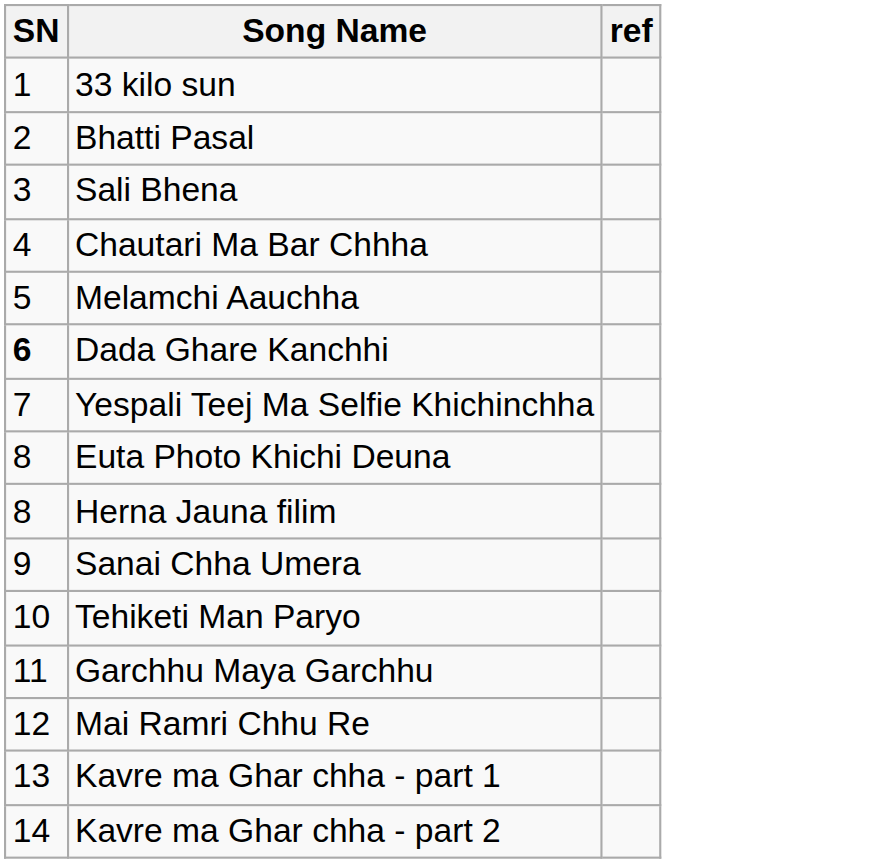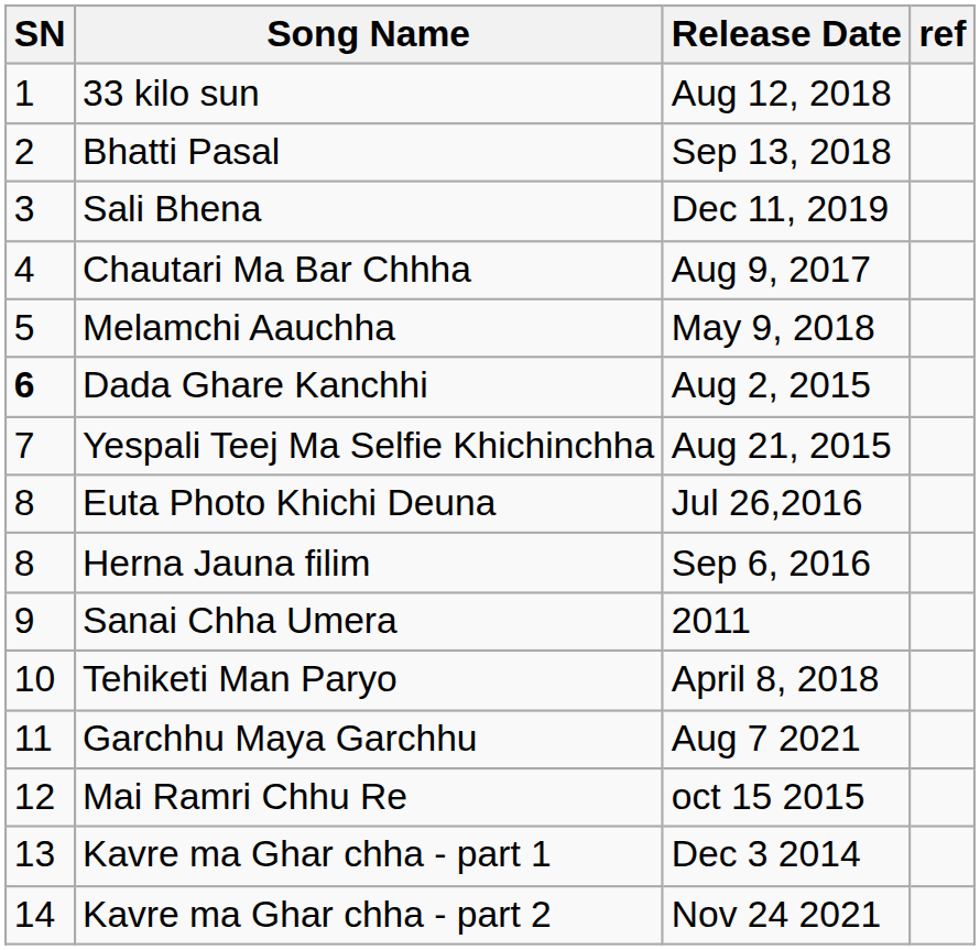 <table class="wikitable">
 <tr>
 <th>SN</th>
 <th>Song Name</th>
+<th>Release Date</th>
 <th>ref</th>
 </tr>
 <tr>
 <td>1</td>
 <td>33 kilo sun</td>
+<td>Aug 12, 2018</td>
 <td></td>
 </tr>
 <tr>
 <td>2</td>
 <td>Bhatti Pasal</td>
+<td>Sep 13, 2018</td>
 <td></td>
 </tr>
 <tr>
 <td>3</td>
 <td>Sali Bhena</td>
+<td>Dec 11, 2019</td>
 <td></td>
 </tr>
 <tr>
 <td>4</td>
 <td>Chautari Ma Bar Chhha</td>
+<td>Aug 9, 2017</td>
 <td></td>
 </tr>
 <tr>
 <td>5</td>
 <td>Melamchi Aauchha</td>
+<td>May 9, 2018</td>
 <td></td>
 </tr>
 <tr>
 <td><strong>6</strong></td>
 <td>Dada Ghare Kanchhi</td>
+<td>Aug 2, 2015</td>
 <td></td>
 </tr>
 <tr>
 <td>7</td>
 <td>Yespali Teej Ma Selfie Khichinchha</td>
+<td>Aug 21, 2015</td>
 <td></td>
 </tr>
 <tr>
 <td>8</td>
 <td>Euta Photo Khichi Deuna</td>
+<td>Jul 26,2016</td>
 <td></td>
 </tr>
 <tr>
 <td>8</td>
 <td>Herna Jauna filim</td>
+<td>Sep 6, 2016</td>
 <td></td>
 </tr>
 <tr>
 <td>9</td>
 <td>Sanai Chha Umera</td>
+<td>2011</td>
 <td></td>
 </tr>
 <tr>
 <td>10</td>
 <td>Tehiketi Man Paryo</td>
+<td>April 8, 2018</td>
 <td></td>
 </tr>
 <tr>
 <td>11</td>
 <td>Garchhu Maya Garchhu</td>
+<td>Aug 7 2021</td>
 <td></td>
 </tr>
 <tr>
 <td>12</td>
 <td>Mai Ramri Chhu Re</td>
+<td>oct 15  2015</td>
 <td></td>
 </tr>
 <tr>
 <td>13</td>
 <td>Kavre ma Ghar chha - part 1</td>
+<td>Dec 3 2014</td>
 <td></td>
 </tr>
 <tr>
 <td>14</td>
 <td>Kavre ma Ghar chha - part 2</td>
+<td>Nov 24 2021</td>
 <td></td>
 </tr>
 </table>
